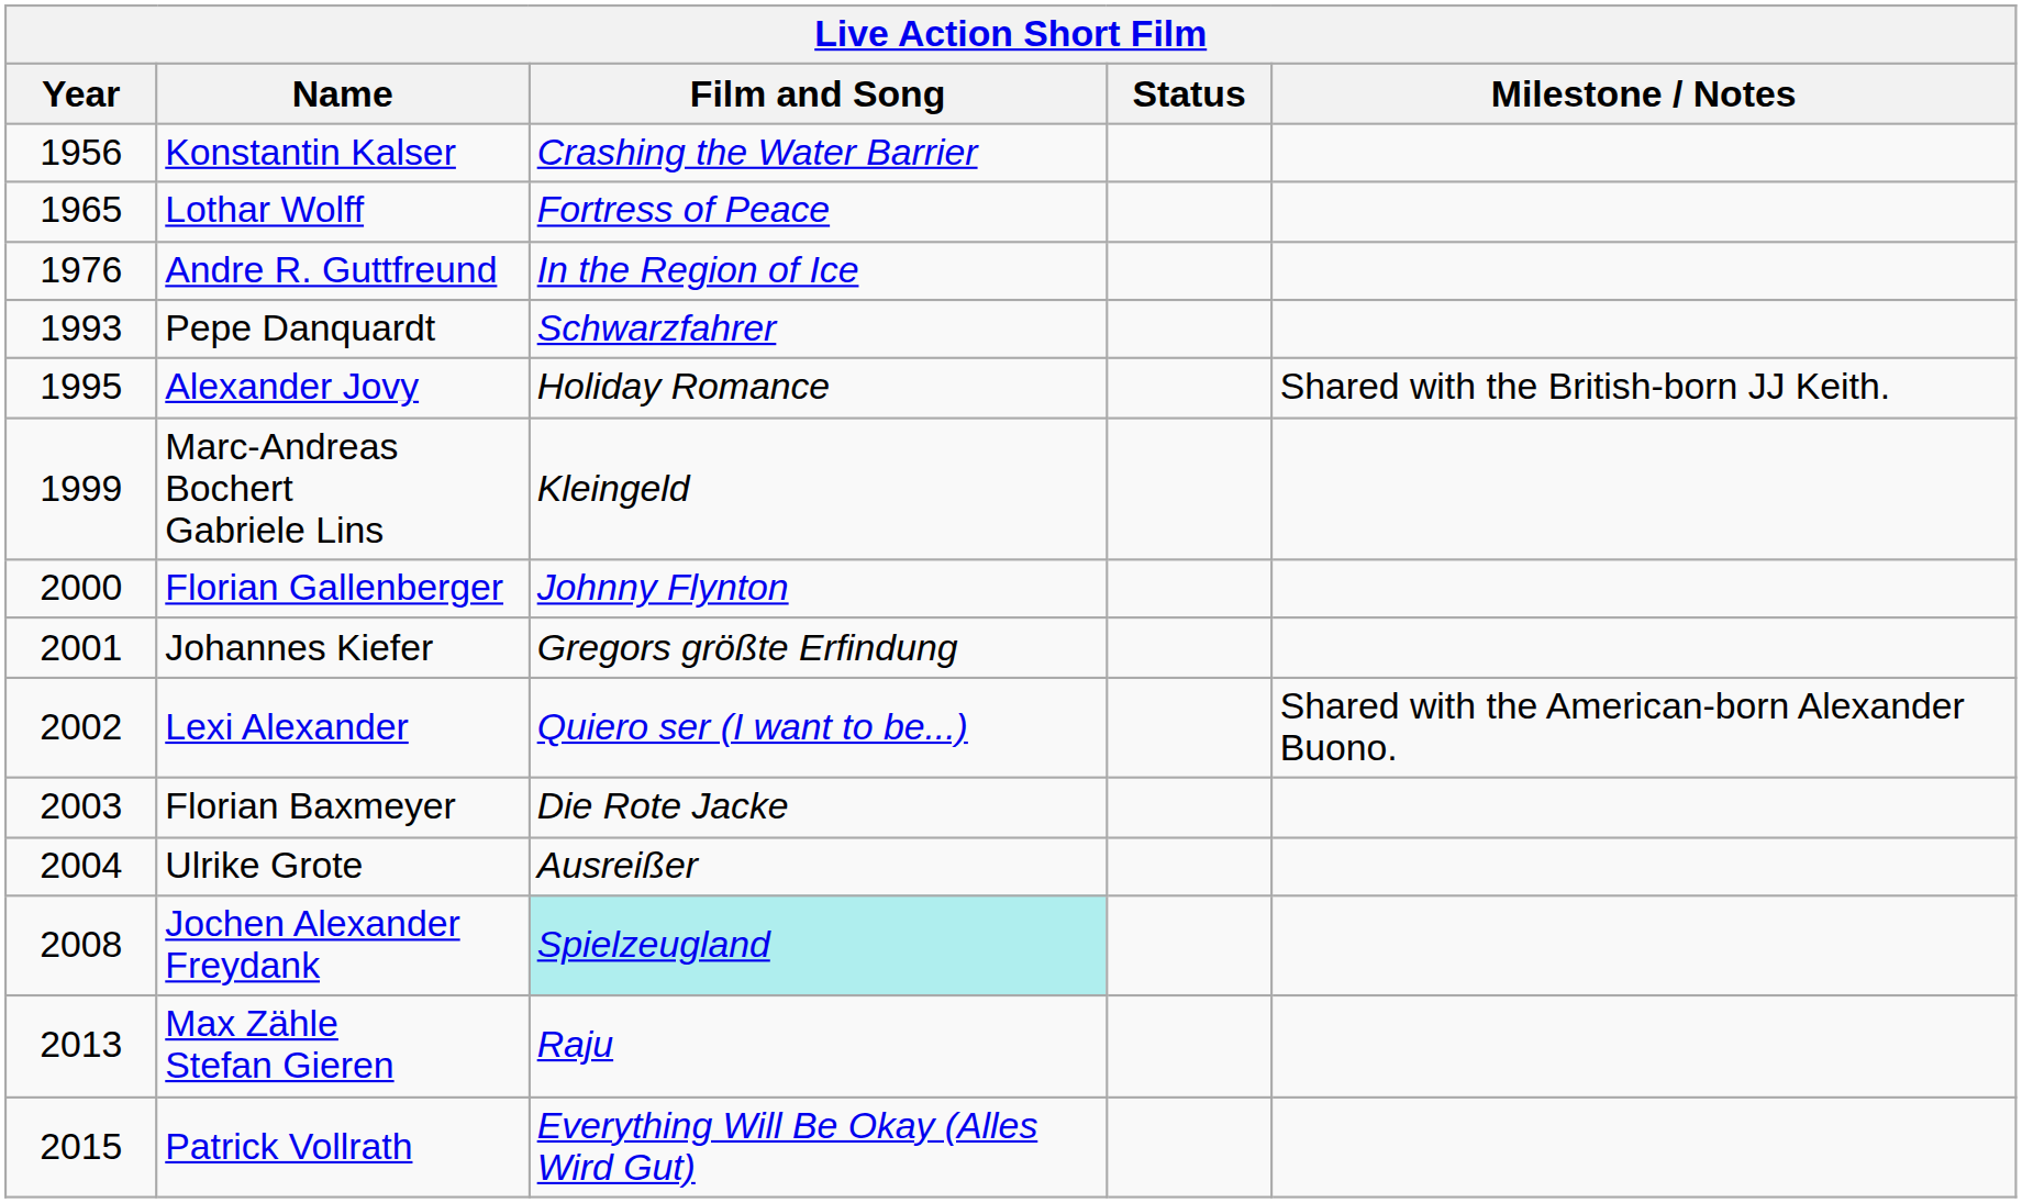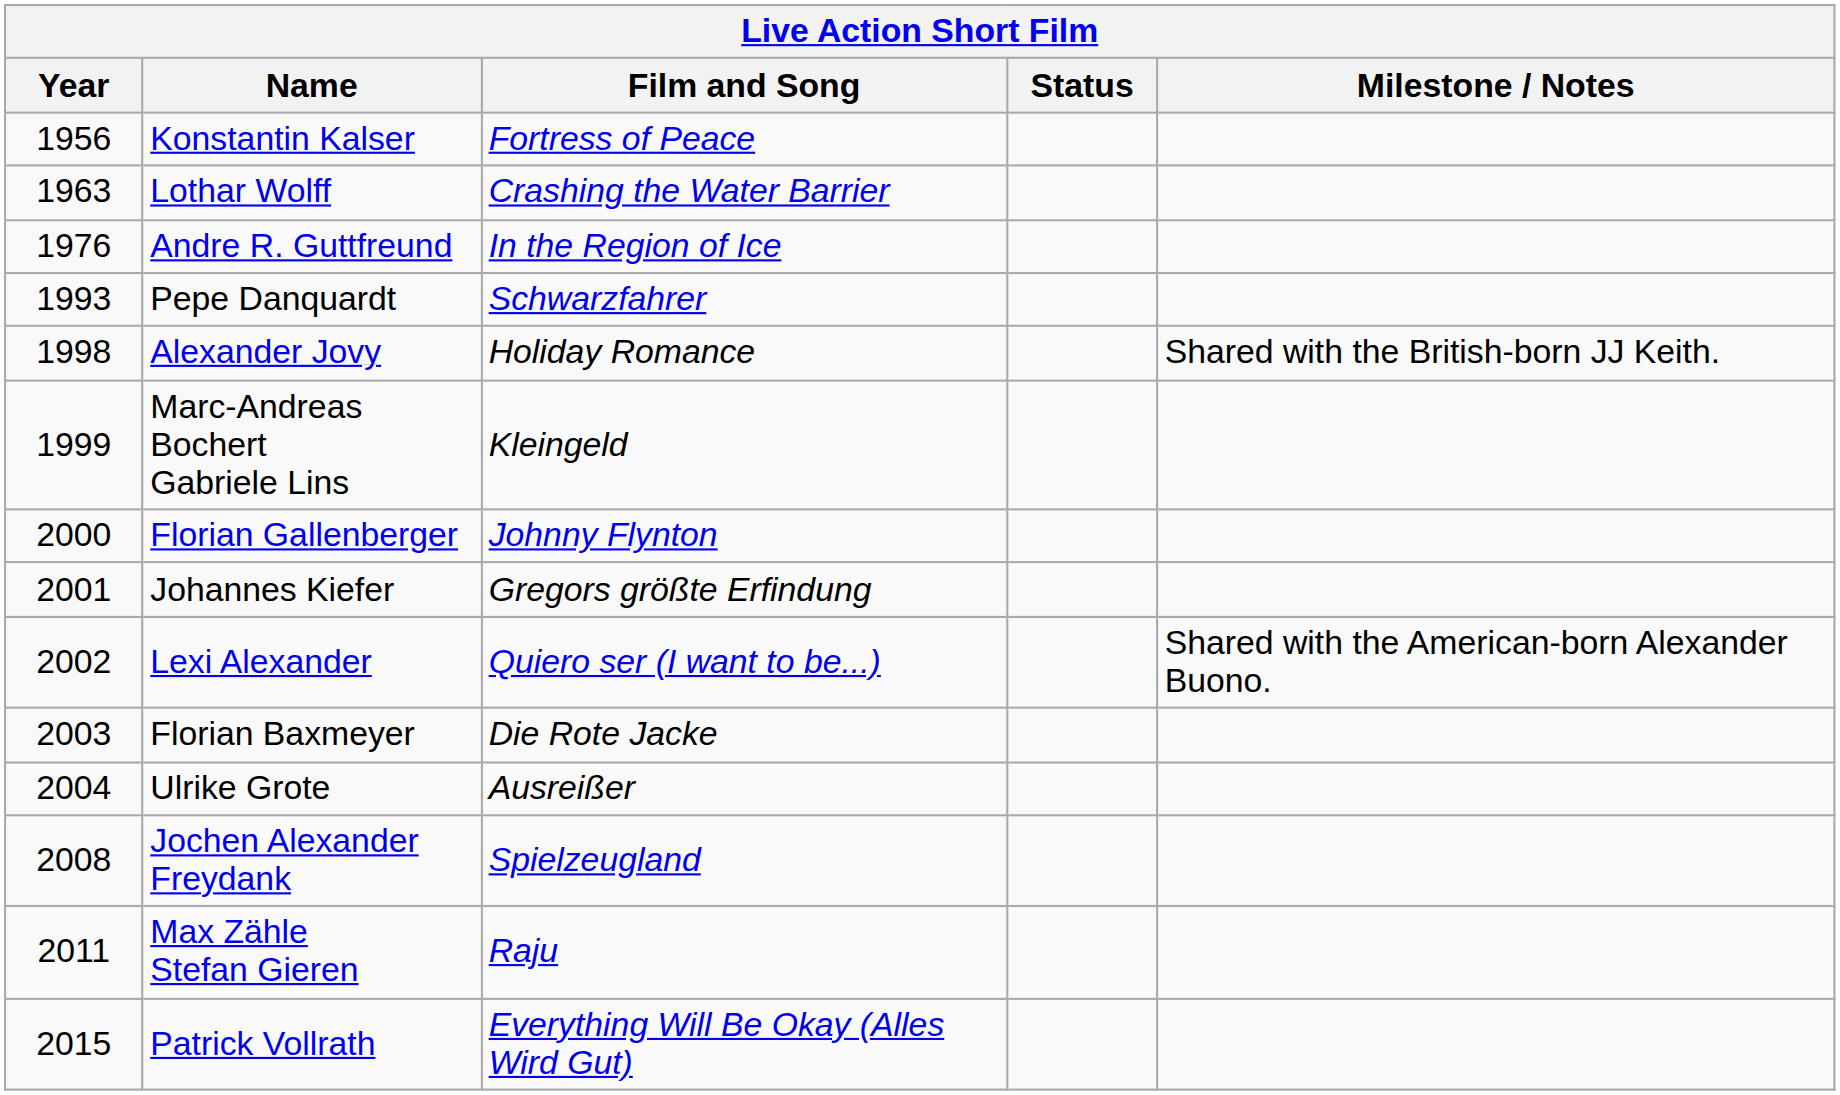 <table class="wikitable" style="text-align: left">
 <tr>
 <th colspan=6 style="text-align:center;"><a href='#'>Live Action Short Film</a></th>
 </tr>
 <tr>
 <th style="width:075px;">Year</th>
 <th style="width:200px;">Name</th>
 <th style="width:350px;">Film and Song</th>
 <th style="width:075px;">Status</th>
 <th style="width:500px;">Milestone / Notes</th>
 </tr>
 <tr>
 <td style="text-align: center">1956</td>
 <td><a href='#'>Konstantin Kalser</a></td>
-<td><em><a href='#'>Crashing the Water Barrier</a></em></td>
+<td><em><a href='#'>Fortress of Peace</a></em></td>
 <td></td>
 <td></td>
 </tr>
 <tr>
-<td style="text-align: center">1965</td>
+<td style="text-align: center">1963</td>
 <td><a href='#'>Lothar Wolff</a></td>
-<td><em><a href='#'>Fortress of Peace</a></em></td>
+<td><em><a href='#'>Crashing the Water Barrier</a></em></td>
 <td></td>
 <td></td>
 </tr>
 <tr>
 <td style="text-align: center">1976</td>
 <td><a href='#'>Andre R. Guttfreund</a></td>
 <td><em><a href='#'>In the Region of Ice</a></em></td>
 <td></td>
 <td></td>
 </tr>
 <tr>
 <td style="text-align: center">1993</td>
 <td>Pepe Danquardt</td>
 <td><em><a href='#'>Schwarzfahrer</a></em></td>
 <td></td>
 <td></td>
 </tr>
 <tr>
-<td style="text-align: center">1995</td>
+<td style="text-align: center">1998</td>
 <td><a href='#'>Alexander Jovy</a></td>
 <td><em>Holiday Romance</em></td>
 <td></td>
 <td>Shared with the British-born JJ Keith.</td>
 </tr>
 <tr>
 <td style="text-align: center">1999</td>
 <td>Marc-Andreas Bochert<br>Gabriele Lins</td>
 <td><em>Kleingeld</em></td>
 <td></td>
 <td></td>
 </tr>
 <tr>
 <td style="text-align: center">2000</td>
 <td><a href='#'>Florian Gallenberger</a></td>
 <td><em><a href='#'>Johnny Flynton</a></em></td>
 <td></td>
 <td></td>
 </tr>
 <tr>
 <td style="text-align: center">2001</td>
 <td>Johannes Kiefer</td>
 <td><em>Gregors größte Erfindung</em></td>
 <td></td>
 <td></td>
 </tr>
 <tr>
 <td style="text-align: center">2002</td>
 <td><a href='#'>Lexi Alexander</a></td>
 <td><em><a href='#'>Quiero ser (I want to be...)</a></em></td>
 <td></td>
 <td>Shared with the American-born Alexander Buono.</td>
 </tr>
 <tr>
 <td style="text-align: center">2003</td>
 <td>Florian Baxmeyer</td>
 <td><em>Die Rote Jacke</em></td>
 <td></td>
 <td></td>
 </tr>
 <tr>
 <td style="text-align: center">2004</td>
 <td>Ulrike Grote</td>
 <td><em>Ausreißer</em></td>
 <td></td>
 <td></td>
 </tr>
 <tr>
 <td style="text-align: center">2008</td>
 <td><a href='#'>Jochen Alexander Freydank</a></td>
-<td style="background: paleturquoise;"><em><a href='#'>Spielzeugland</a></em></td>
+<td><em><a href='#'>Spielzeugland</a></em></td>
 <td></td>
 <td></td>
 </tr>
 <tr>
-<td style="text-align: center">2013</td>
+<td style="text-align: center">2011</td>
 <td><a href='#'>Max Zähle</a><br><a href='#'>Stefan Gieren</a></td>
 <td><em><a href='#'>Raju</a></em></td>
 <td></td>
 <td></td>
 </tr>
 <tr>
 <td style="text-align: center">2015</td>
 <td><a href='#'>Patrick Vollrath</a></td>
 <td><em><a href='#'>Everything Will Be Okay (Alles Wird Gut)</a></em></td>
 <td></td>
 <td></td>
 </tr>
 </table>
